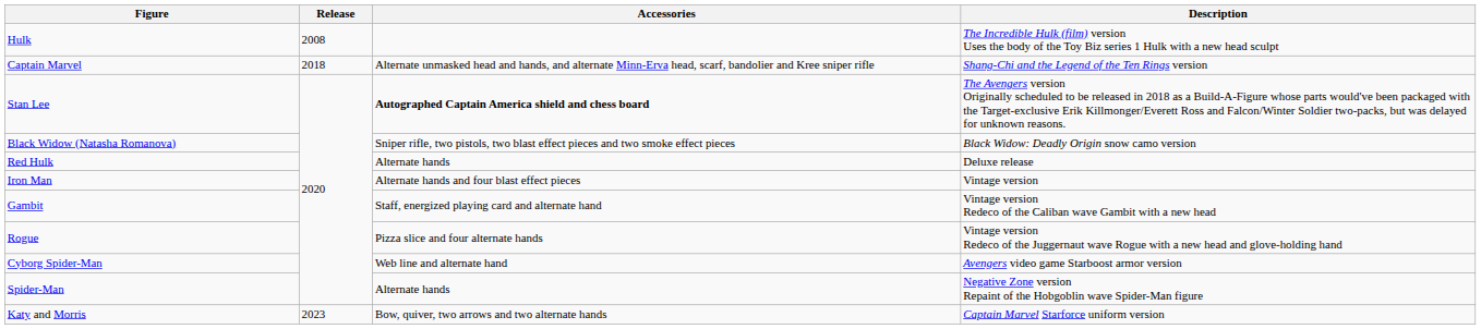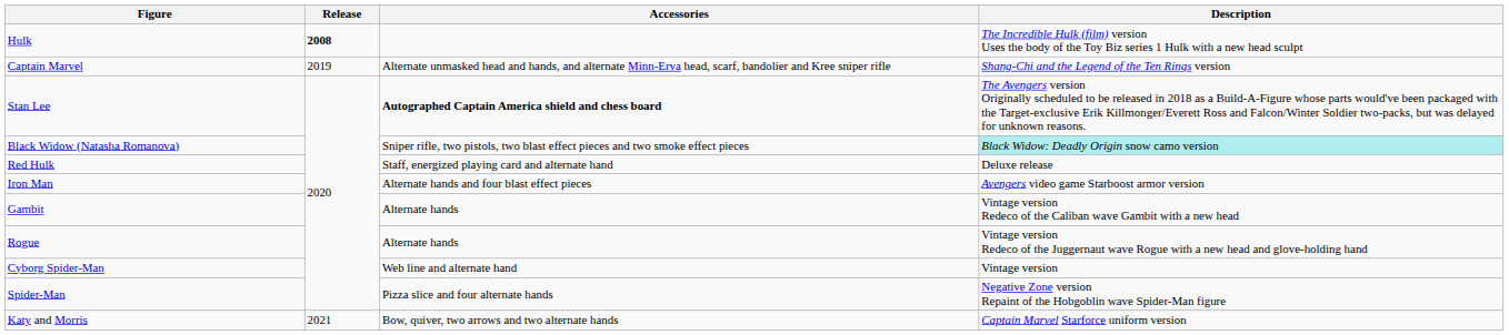 <table class="wikitable" style="width:100%;">
 <tr>
 <th width=20%>Figure</th>
 <th width=5%>Release</th>
 <th width=40%>Accessories</th>
 <th width=40%>Description</th>
 </tr>
 <tr>
 <td><a href='#'>Hulk</a></td>
-<td>2008</td>
+<td><strong>2008</strong></td>
 <td></td>
 <td><em><a href='#'>The Incredible Hulk (film)</a></em> version<br>Uses the body of the Toy Biz series 1 Hulk with a new head sculpt</td>
 </tr>
 <tr>
 <td><a href='#'>Captain Marvel</a></td>
-<td>2018</td>
+<td>2019</td>
 <td>Alternate unmasked head and hands, and alternate <a href='#'>Minn-Erva</a> head, scarf, bandolier and Kree sniper rifle</td>
 <td><em><a href='#'>Shang-Chi and the Legend of the Ten Rings</a></em> version</td>
 </tr>
 <tr>
 <td><a href='#'>Stan Lee</a></td>
 <td rowspan=8>2020</td>
 <td><strong>Autographed Captain America shield and chess board</strong></td>
 <td><em><a href='#'>The Avengers</a></em> version<br>Originally scheduled to be released in 2018 as a Build-A-Figure whose parts would've been packaged with the Target-exclusive Erik Killmonger/Everett Ross and Falcon/Winter Soldier two-packs, but was delayed for unknown reasons.</td>
 </tr>
 <tr>
 <td><a href='#'>Black Widow (Natasha Romanova)</a></td>
 <td>Sniper rifle, two pistols, two blast effect pieces and two smoke effect pieces</td>
-<td><em>Black Widow: Deadly Origin</em> snow camo version</td>
+<td style="background: paleturquoise;"><em>Black Widow: Deadly Origin</em> snow camo version</td>
 </tr>
 <tr>
 <td><a href='#'>Red Hulk</a></td>
-<td>Alternate hands</td>
+<td>Staff, energized playing card and alternate hand</td>
 <td>Deluxe release</td>
 </tr>
 <tr>
 <td><a href='#'>Iron Man</a></td>
 <td>Alternate hands and four blast effect pieces</td>
-<td>Vintage version</td>
+<td><em><a href='#'>Avengers</a></em> video game Starboost armor version</td>
 </tr>
 <tr>
 <td><a href='#'>Gambit</a></td>
-<td>Staff, energized playing card and alternate hand</td>
+<td>Alternate hands</td>
 <td>Vintage version<br>Redeco of the Caliban wave Gambit with a new head</td>
 </tr>
 <tr>
 <td><a href='#'>Rogue</a></td>
-<td>Pizza slice and four alternate hands</td>
+<td>Alternate hands</td>
 <td>Vintage version<br>Redeco of the Juggernaut wave Rogue with a new head and glove-holding hand</td>
 </tr>
 <tr>
 <td><a href='#'>Cyborg Spider-Man</a></td>
 <td>Web line and alternate hand</td>
-<td><em><a href='#'>Avengers</a></em> video game Starboost armor version</td>
+<td>Vintage version</td>
 </tr>
 <tr>
 <td><a href='#'>Spider-Man</a></td>
-<td>Alternate hands</td>
+<td>Pizza slice and four alternate hands</td>
 <td><a href='#'>Negative Zone</a> version<br>Repaint of the Hobgoblin wave Spider-Man figure</td>
 </tr>
 <tr>
 <td><a href='#'>Katy</a> and <a href='#'>Morris</a></td>
-<td rowspan=1>2023</td>
+<td rowspan=1>2021</td>
 <td>Bow, quiver, two arrows and two alternate hands</td>
 <td><em><a href='#'>Captain Marvel</a></em> <a href='#'>Starforce</a> uniform version</td>
 </tr>
 </table>
